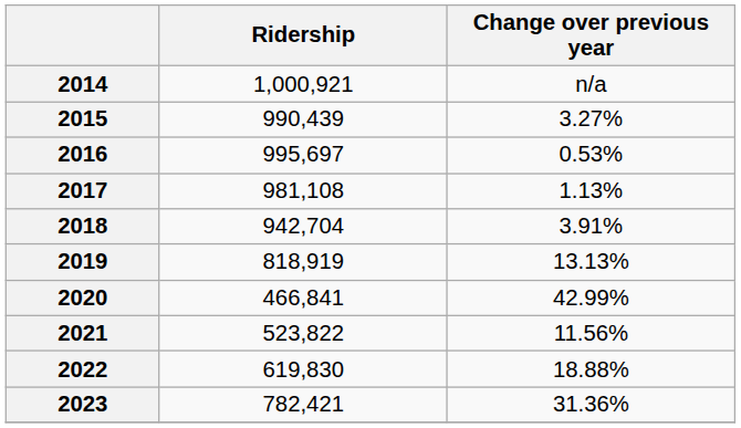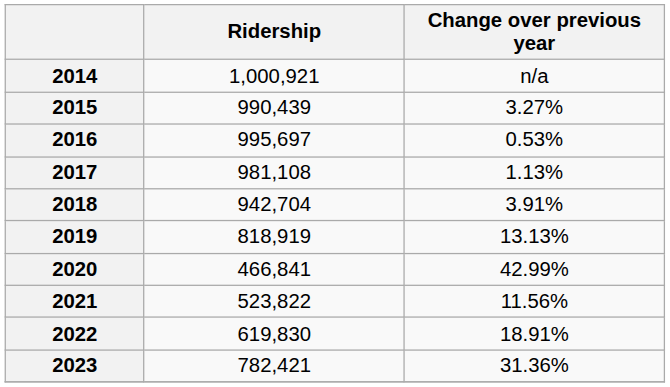 <table class="wikitable"  style="text-align:center; width:520px; margin:auto;">
 <tr>
 <th style="width:50px"></th>
 <th style="width:100px">Ridership</th>
 <th style="width:100px">Change over previous year</th>
 </tr>
 <tr>
 <th>2014</th>
 <td>1,000,921</td>
 <td>n/a</td>
 </tr>
 <tr>
 <th>2015</th>
 <td>990,439</td>
 <td>3.27%</td>
 </tr>
 <tr>
 <th>2016</th>
 <td>995,697</td>
 <td>0.53%</td>
 </tr>
 <tr>
 <th>2017</th>
 <td>981,108</td>
 <td>1.13%</td>
 </tr>
 <tr>
 <th>2018</th>
 <td>942,704</td>
 <td>3.91%</td>
 </tr>
 <tr>
 <th>2019</th>
 <td>818,919</td>
 <td>13.13%</td>
 </tr>
 <tr>
 <th>2020</th>
 <td>466,841</td>
 <td>42.99%</td>
 </tr>
 <tr>
 <th>2021</th>
 <td>523,822</td>
 <td>11.56%</td>
 </tr>
 <tr>
 <th>2022</th>
 <td>619,830</td>
-<td>18.88%</td>
+<td>18.91%</td>
 </tr>
 <tr>
 <th>2023</th>
 <td>782,421</td>
 <td>31.36%</td>
 </tr>
 <tr>
 </tr>
 </table>
